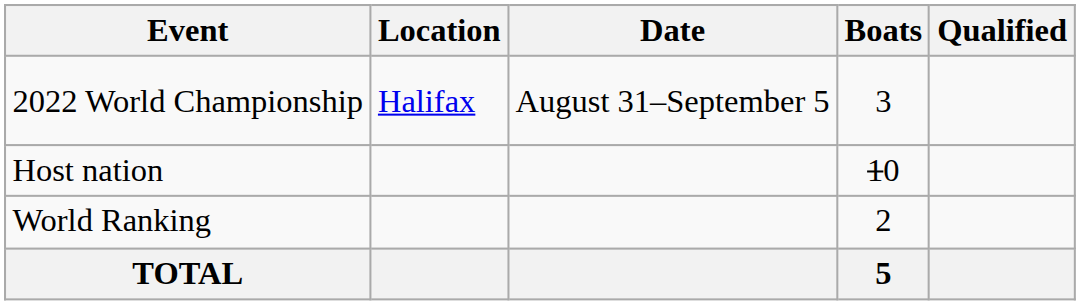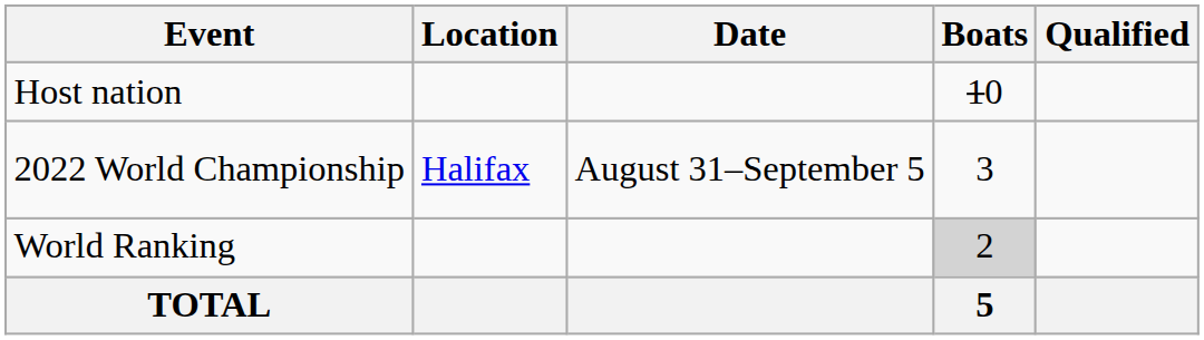 <table class="wikitable">
 <tr>
 <th>Event</th>
 <th>Location</th>
 <th>Date</th>
 <th>Boats</th>
 <th>Qualified</th>
 </tr>
 <tr>
+<td>Host nation</td>
+<td></td>
+<td></td>
+<td align="center"><s>1</s>0</td>
+<td></td>
+</tr>
+<tr>
 <td>2022 World Championship</td>
 <td> <a href='#'>Halifax</a></td>
 <td>August 31–September 5</td>
 <td align="center">3</td>
 <td><br><br></td>
 </tr>
 <tr>
-<td>Host nation</td>
-<td></td>
-<td></td>
-<td align="center"><s>1</s>0</td>
-<td></td>
-</tr>
-<tr>
 <td>World Ranking</td>
 <td></td>
 <td></td>
-<td align="center">2</td>
+<td align="center" style="background: lightgrey;">2</td>
 <td><br></td>
 </tr>
 <tr>
 <th>TOTAL</th>
 <th></th>
 <th></th>
 <th>5</th>
 <th></th>
 </tr>
 </table>
